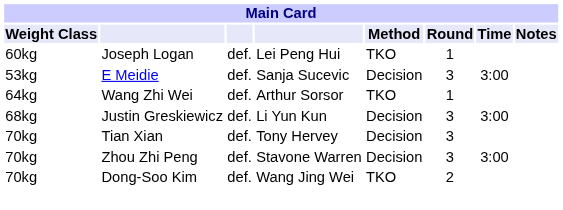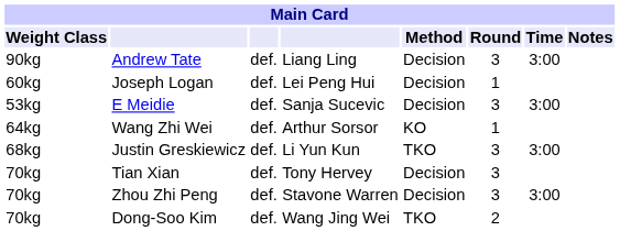 <table class="toccolours" style="font-size: 85%;">
 <tr>
 <th colspan="8" style="background-color: #ccf; color: #000080; text-align: center;"><strong>Main Card</strong></th>
 </tr>
 <tr>
 <th colspan="1" style="background-color: #E6E8FA; color: #000000; text-align: center;">Weight Class</th>
 <th colspan="1" style="background-color: #E6E8FA; color: #000000; text-align: center;"></th>
 <th colspan="1" style="background-color: #E6E8FA; color: #000000; text-align: center;"></th>
 <th colspan="1" style="background-color: #E6E8FA; color: #000000; text-align: center;"></th>
 <th colspan="1" style="background-color: #E6E8FA; color: #000000; text-align: center;">Method</th>
 <th colspan="1" style="background-color: #E6E8FA; color: #000000; text-align: center;">Round</th>
 <th colspan="1" style="background-color: #E6E8FA; color: #000000; text-align: center;">Time</th>
 <th colspan="1" style="background-color: #E6E8FA; color: #000000; text-align: center;">Notes</th>
 </tr>
 <tr>
+<td>90kg</td>
+<td> <a href='#'>Andrew Tate</a></td>
+<td align=center>def.</td>
+<td> Liang Ling</td>
+<td>Decision</td>
+<td align=center>3</td>
+<td align=center>3:00</td>
+<td></td>
+</tr>
+<tr>
 <td>60kg</td>
 <td> Joseph Logan</td>
 <td align=center>def.</td>
 <td> Lei Peng Hui</td>
-<td>TKO</td>
+<td>Decision</td>
 <td align=center>1</td>
 <td align=center></td>
 <td></td>
 </tr>
 <tr>
 <td>53kg</td>
 <td> <a href='#'>E Meidie</a></td>
 <td align=center>def.</td>
 <td> Sanja Sucevic</td>
 <td>Decision</td>
 <td align=center>3</td>
 <td align=center>3:00</td>
 <td></td>
 </tr>
 <tr>
 <td>64kg</td>
 <td> Wang Zhi Wei</td>
 <td align=center>def.</td>
 <td> Arthur Sorsor</td>
-<td>TKO</td>
+<td>KO</td>
 <td align=center>1</td>
 <td align=center></td>
 <td></td>
 </tr>
 <tr>
 <td>68kg</td>
 <td> Justin Greskiewicz</td>
 <td align=center>def.</td>
 <td> Li Yun Kun</td>
-<td>Decision</td>
+<td>TKO</td>
 <td align=center>3</td>
 <td align=center>3:00</td>
 <td></td>
 </tr>
 <tr>
 <td>70kg</td>
 <td> Tian Xian</td>
 <td align=center>def.</td>
 <td> Tony Hervey</td>
 <td>Decision</td>
 <td align=center>3</td>
 <td align=center></td>
 <td></td>
 </tr>
 <tr>
 <td>70kg</td>
 <td> Zhou Zhi Peng</td>
 <td align=center>def.</td>
 <td> Stavone Warren</td>
 <td>Decision</td>
 <td align=center>3</td>
 <td align=center>3:00</td>
 <td></td>
 </tr>
 <tr>
 <td>70kg</td>
 <td> Dong-Soo Kim</td>
 <td align=center>def.</td>
 <td> Wang Jing Wei</td>
 <td>TKO</td>
 <td align=center>2</td>
 <td align=center></td>
 <td></td>
 </tr>
 <tr>
 </tr>
 </table>
